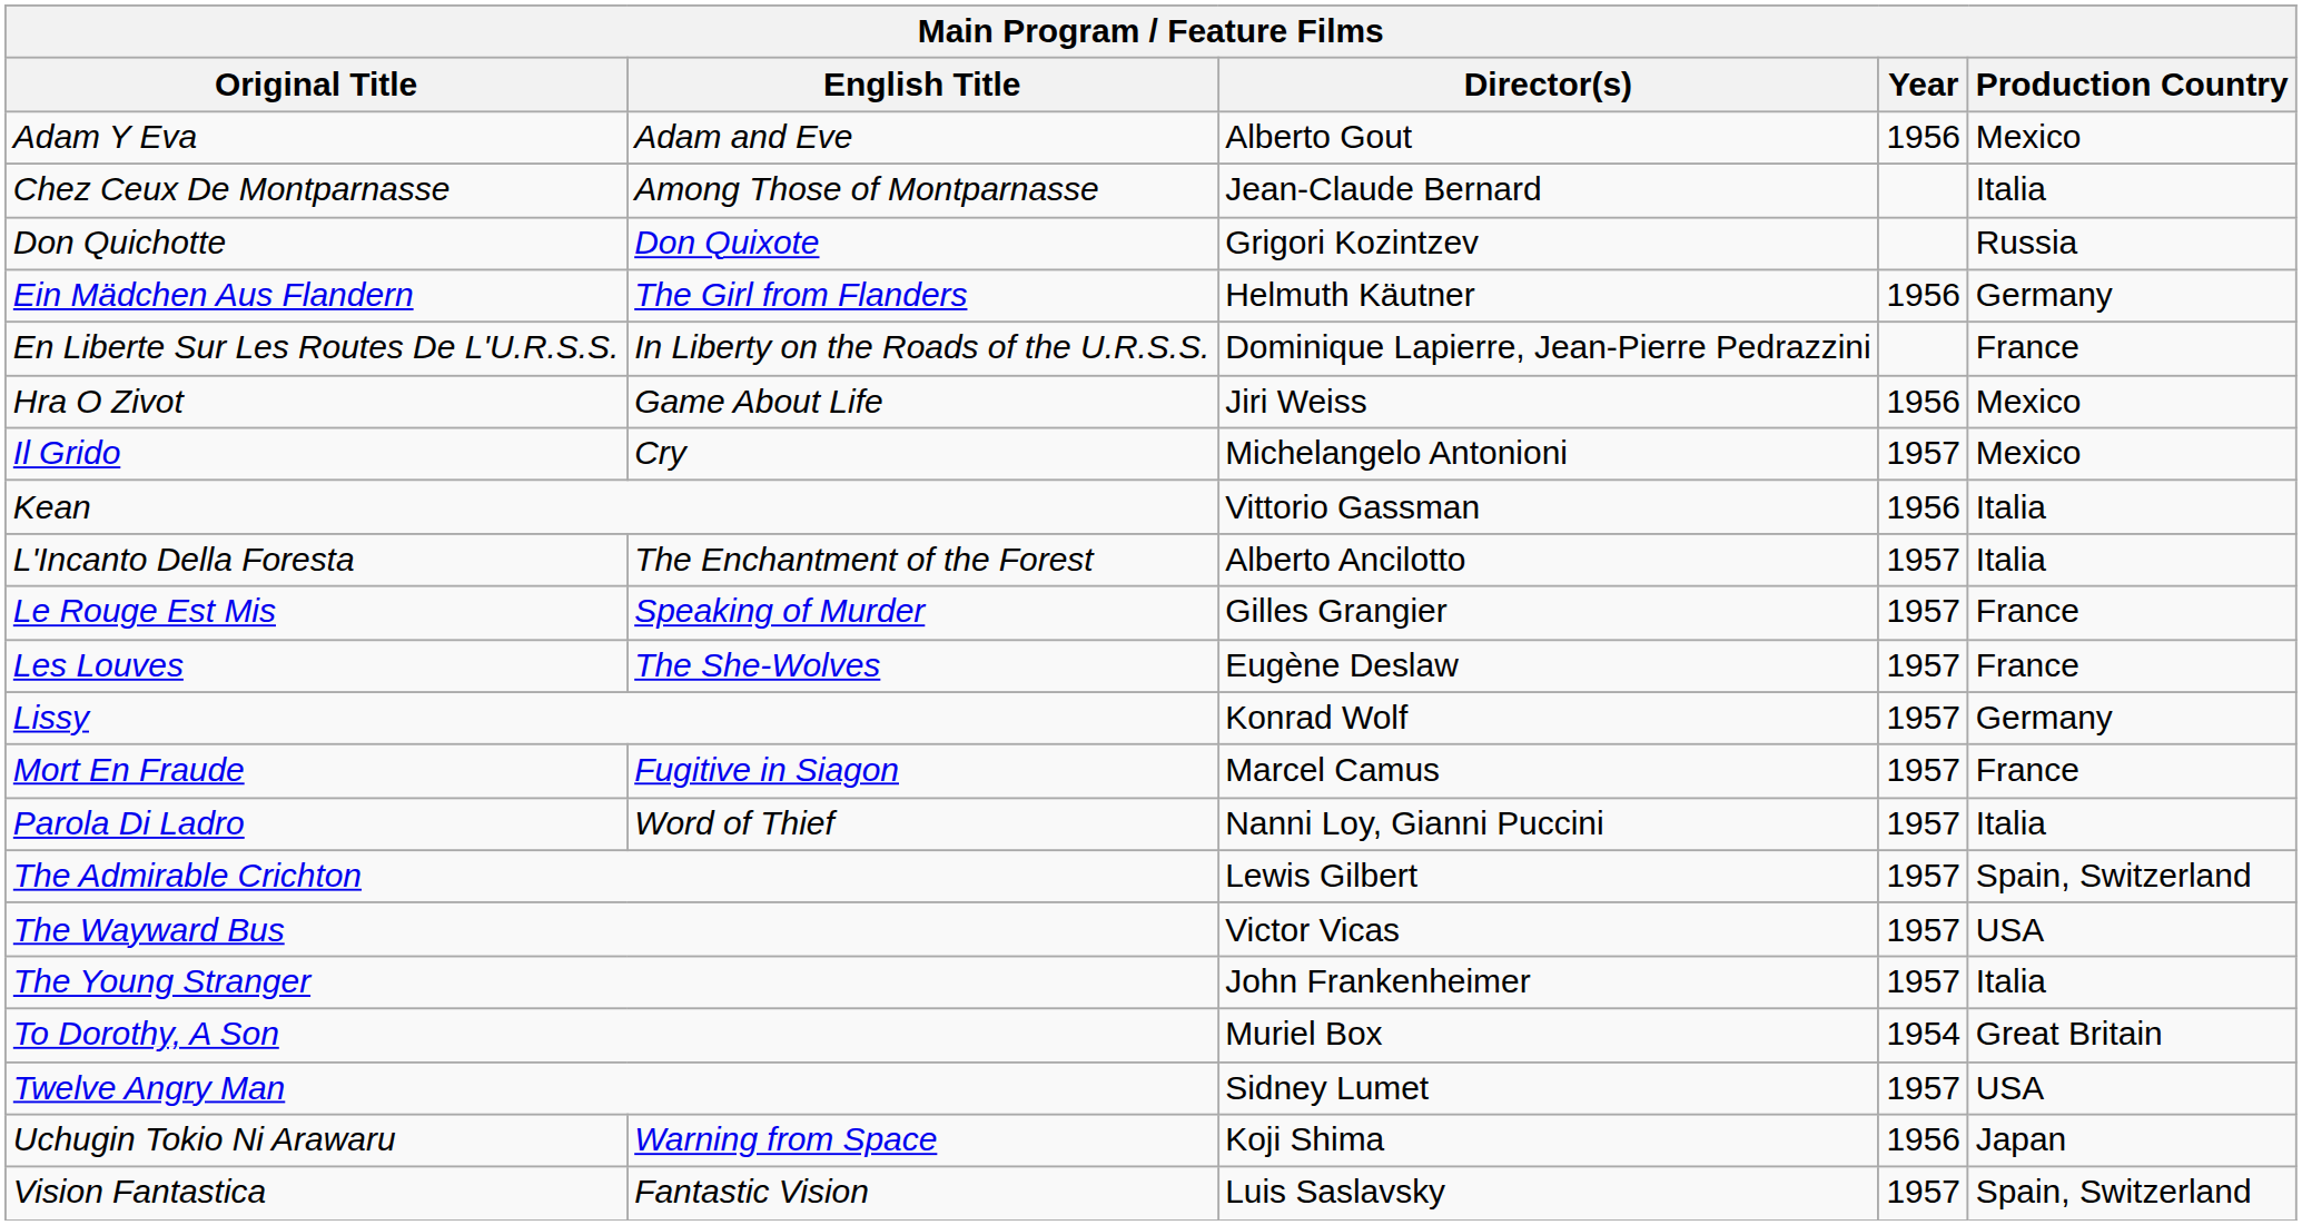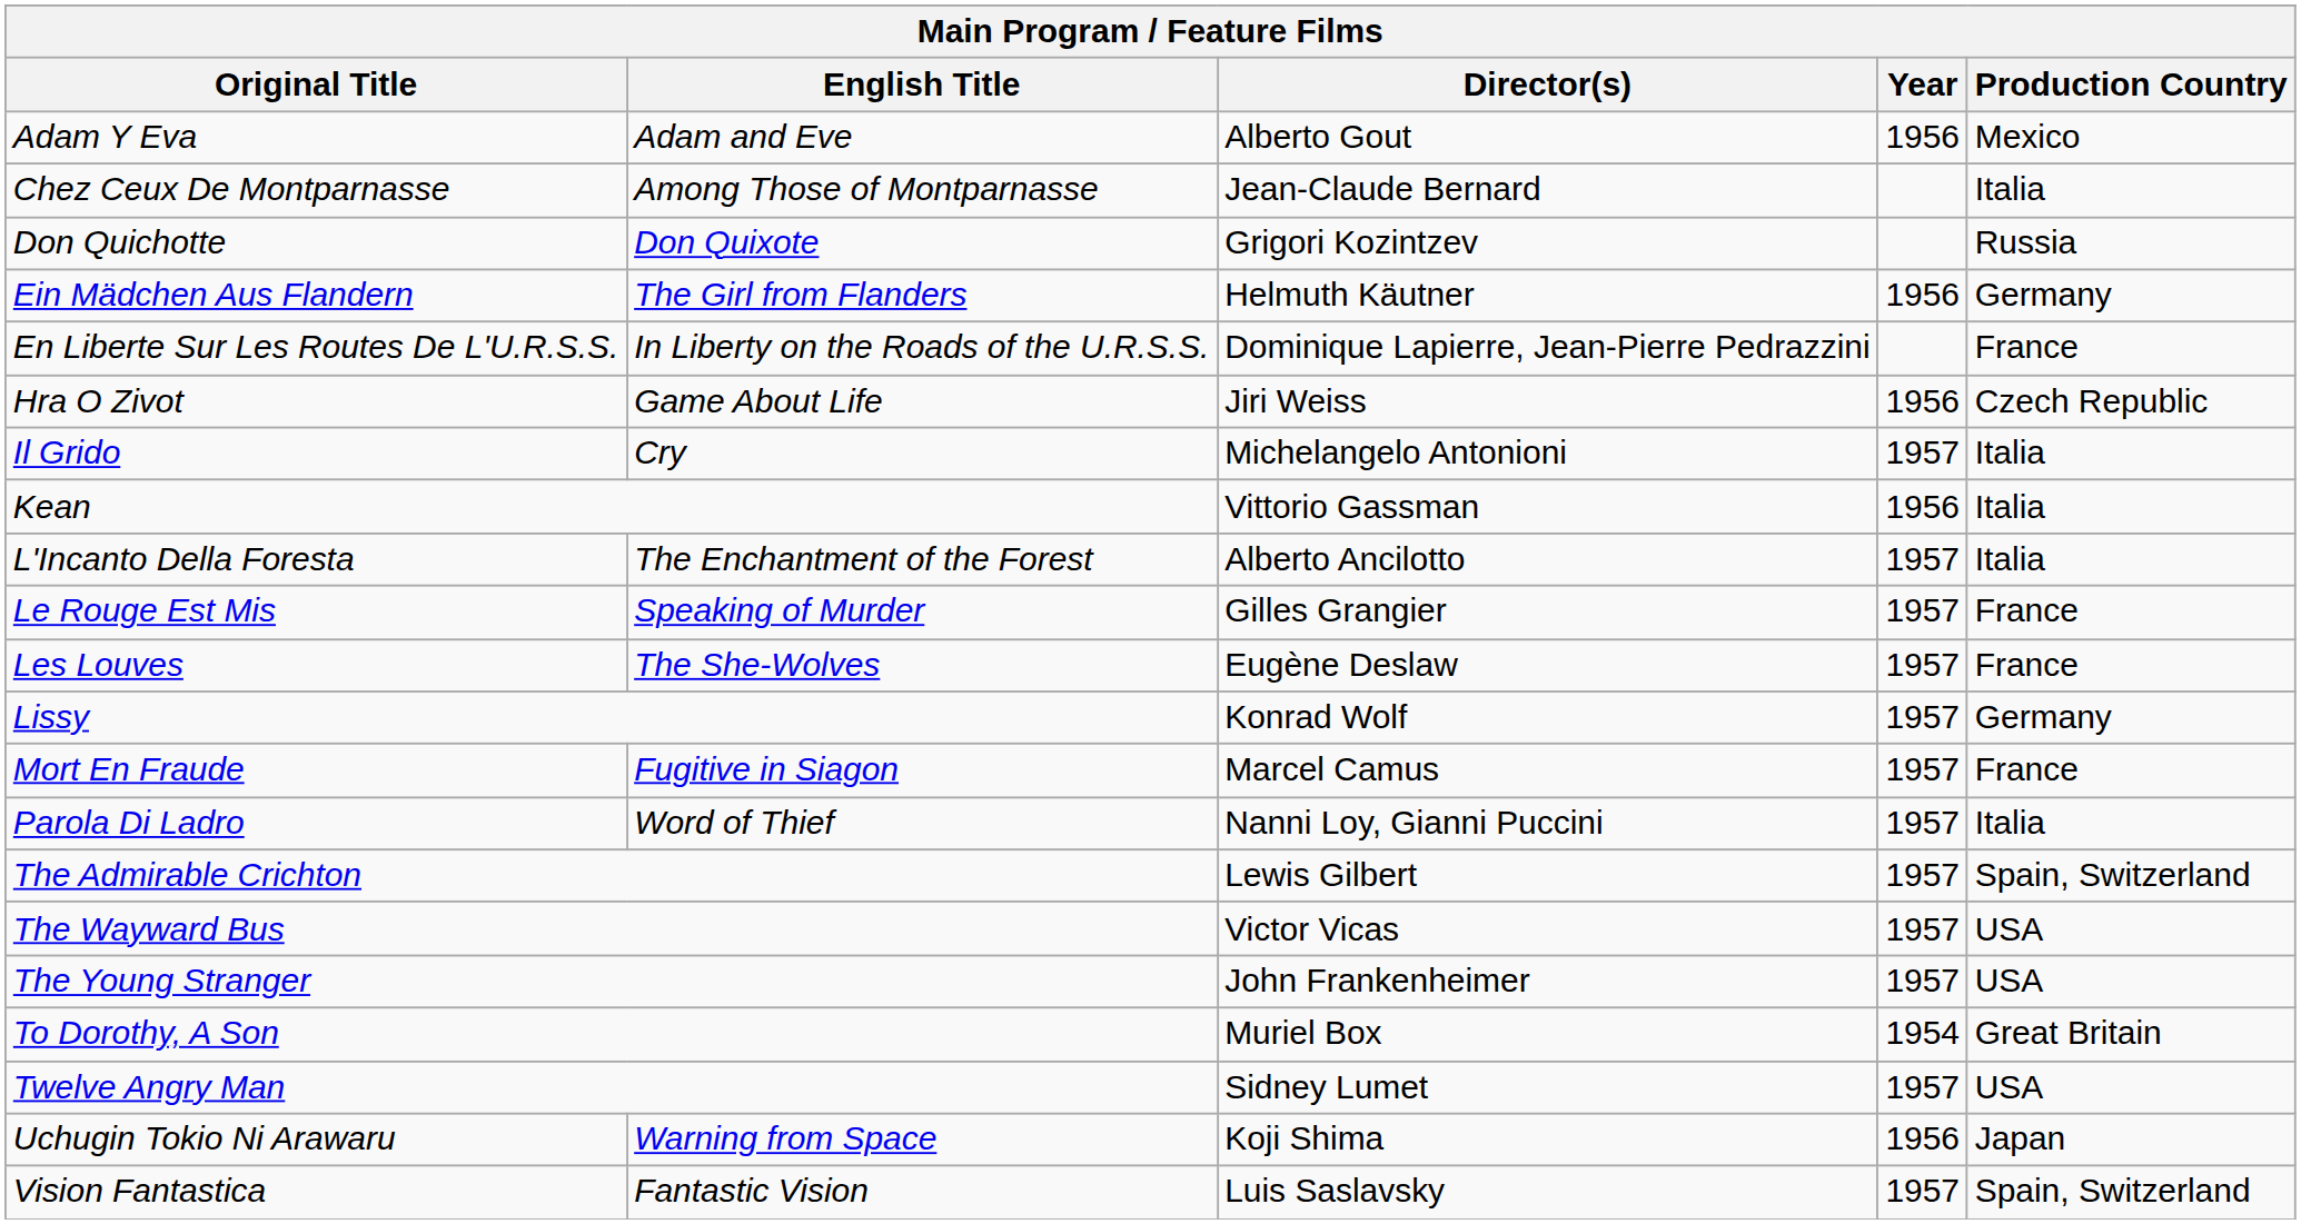 <table class="wikitable sortable">
 <tr>
 <th colspan="5">Main Program / Feature Films</th>
 </tr>
 <tr>
 <th>Original Title</th>
 <th>English Title</th>
 <th>Director(s)</th>
 <th>Year</th>
 <th>Production Country</th>
 </tr>
 <tr>
 <td><em>Adam Y Eva</em></td>
 <td><em>Adam and Eve</em></td>
 <td>Alberto Gout</td>
 <td>1956</td>
 <td>Mexico</td>
 </tr>
 <tr>
 <td><em>Chez Ceux De Montparnasse</em></td>
 <td><em>Among Those of Montparnasse</em></td>
 <td>Jean-Claude Bernard</td>
 <td></td>
 <td>Italia</td>
 </tr>
 <tr>
 <td><em>Don Quichotte</em></td>
 <td><em><a href='#'>Don Quixote</a></em></td>
 <td>Grigori Kozintzev</td>
 <td></td>
 <td>Russia</td>
 </tr>
 <tr>
 <td><em><a href='#'>Ein Mädchen Aus Flandern</a></em></td>
 <td><em><a href='#'>The Girl from Flanders</a></em></td>
 <td>Helmuth Käutner</td>
 <td>1956</td>
 <td>Germany</td>
 </tr>
 <tr>
 <td><em>En Liberte Sur Les Routes De L'U.R.S.S.</em></td>
 <td><em>In Liberty on the Roads of the U.R.S.S.</em></td>
 <td>Dominique Lapierre, Jean-Pierre Pedrazzini</td>
 <td></td>
 <td>France</td>
 </tr>
 <tr>
 <td><em>Hra O Zivot</em></td>
 <td><em>Game About Life</em></td>
 <td>Jiri Weiss</td>
 <td>1956</td>
-<td>Mexico</td>
+<td>Czech Republic</td>
 </tr>
 <tr>
 <td><em><a href='#'>Il Grido</a></em></td>
 <td><em>Cry</em></td>
 <td>Michelangelo Antonioni</td>
 <td>1957</td>
-<td>Mexico</td>
+<td>Italia</td>
 </tr>
 <tr>
 <td colspan="2"><em>Kean</em></td>
 <td>Vittorio Gassman</td>
 <td>1956</td>
 <td>Italia</td>
 </tr>
 <tr>
 <td><em>L'Incanto Della Foresta</em></td>
 <td><em>The Enchantment of the Forest</em></td>
 <td>Alberto Ancilotto</td>
 <td>1957</td>
 <td>Italia</td>
 </tr>
 <tr>
 <td><em><a href='#'>Le Rouge Est Mis</a></em></td>
 <td><em><a href='#'>Speaking of Murder</a></em></td>
 <td>Gilles Grangier</td>
 <td>1957</td>
 <td>France</td>
 </tr>
 <tr>
 <td><em><a href='#'>Les Louves</a></em></td>
 <td><em><a href='#'>The She-Wolves</a></em></td>
 <td>Eugène Deslaw</td>
 <td>1957</td>
 <td>France</td>
 </tr>
 <tr>
 <td colspan="2"><em><a href='#'>Lissy</a></em></td>
 <td>Konrad Wolf</td>
 <td>1957</td>
 <td>Germany</td>
 </tr>
 <tr>
 <td><em><a href='#'>Mort En Fraude</a></em></td>
 <td><em><a href='#'>Fugitive in Siagon</a></em></td>
 <td>Marcel Camus</td>
 <td>1957</td>
 <td>France</td>
 </tr>
 <tr>
 <td><em><a href='#'>Parola Di Ladro</a></em></td>
 <td><em>Word of Thief</em></td>
 <td>Nanni Loy, Gianni Puccini</td>
 <td>1957</td>
 <td>Italia</td>
 </tr>
 <tr>
 <td colspan="2"><em><a href='#'>The Admirable Crichton</a></em></td>
 <td>Lewis Gilbert</td>
 <td>1957</td>
 <td>Spain, Switzerland</td>
 </tr>
 <tr>
 <td colspan="2"><em><a href='#'>The Wayward Bus</a></em></td>
 <td>Victor Vicas</td>
 <td>1957</td>
 <td>USA</td>
 </tr>
 <tr>
 <td colspan="2"><em><a href='#'>The Young Stranger</a></em></td>
 <td>John Frankenheimer</td>
 <td>1957</td>
-<td>Italia</td>
+<td>USA</td>
 </tr>
 <tr>
 <td colspan="2"><em><a href='#'>To Dorothy, A Son</a></em></td>
 <td>Muriel Box</td>
 <td>1954</td>
 <td>Great Britain</td>
 </tr>
 <tr>
 <td colspan="2"><em><a href='#'>Twelve Angry Man</a></em></td>
 <td>Sidney Lumet</td>
 <td>1957</td>
 <td>USA</td>
 </tr>
 <tr>
 <td><em>Uchugin Tokio Ni Arawaru</em></td>
 <td><em><a href='#'>Warning from Space</a></em></td>
 <td>Koji Shima</td>
 <td>1956</td>
 <td>Japan</td>
 </tr>
 <tr>
 <td><em>Vision Fantastica</em></td>
 <td><em>Fantastic Vision</em></td>
 <td>Luis Saslavsky</td>
 <td>1957</td>
 <td>Spain, Switzerland</td>
 </tr>
 </table>
